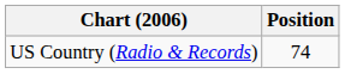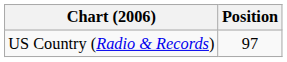 <table class="wikitable">
 <tr>
 <th scope="col">Chart (2006)</th>
 <th scope="col">Position</th>
 </tr>
 <tr>
 <td>US Country (<em><a href='#'>Radio & Records</a></em>)</td>
-<td align="center">74</td>
+<td align="center">97</td>
 </tr>
 </table>
